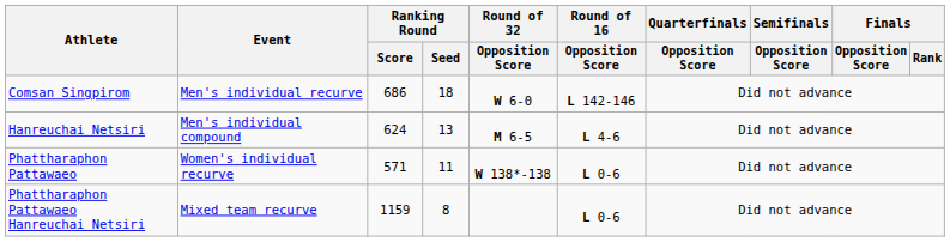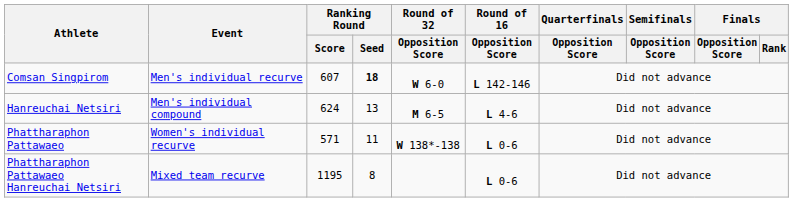 <table class="wikitable" style="text-align: center; font-size:90%">
 <tr>
 <th rowspan="2">Athlete</th>
 <th rowspan="2">Event</th>
 <th colspan="2">Ranking Round</th>
 <th>Round of 32</th>
 <th>Round of 16</th>
 <th>Quarterfinals</th>
 <th>Semifinals</th>
 <th colspan="2">Finals</th>
 </tr>
 <tr style="font-size:95%">
 <th>Score</th>
 <th>Seed</th>
 <th>Opposition<br>Score</th>
 <th>Opposition<br>Score</th>
 <th>Opposition<br>Score</th>
 <th>Opposition<br>Score</th>
 <th>Opposition<br>Score</th>
 <th>Rank</th>
 </tr>
 <tr>
 <td align=left><a href='#'>Comsan Singpirom</a></td>
 <td align=left><a href='#'>Men's individual recurve</a></td>
-<td>686</td>
-<td>18</td>
+<td>607</td>
+<td><strong>18</strong></td>
 <td><br><strong>W</strong> 6-0</td>
 <td><br><strong>L</strong> 142-146</td>
 <td colspan="4">Did not advance</td>
 </tr>
 <tr>
 <td align=left><a href='#'>Hanreuchai Netsiri</a></td>
 <td align=left><a href='#'>Men's individual compound</a></td>
 <td>624</td>
 <td>13</td>
 <td><br><strong>M</strong> 6-5</td>
 <td><br><strong>L</strong> 4-6</td>
 <td colspan="4">Did not advance</td>
 </tr>
 <tr>
 <td align=left><a href='#'>Phattharaphon Pattawaeo</a></td>
 <td align=left><a href='#'>Women's individual recurve</a></td>
 <td>571</td>
 <td>11</td>
 <td><br><strong>W</strong> 138*-138</td>
 <td><br><strong>L</strong> 0-6</td>
 <td colspan="4">Did not advance</td>
 </tr>
 <tr>
 <td align=left><a href='#'>Phattharaphon Pattawaeo</a><br><a href='#'>Hanreuchai Netsiri</a></td>
 <td align=left><a href='#'>Mixed team recurve</a></td>
-<td>1159</td>
+<td>1195</td>
 <td>8</td>
 <td></td>
 <td><br><strong>L</strong> 0-6</td>
 <td colspan="4">Did not advance</td>
 </tr>
 </table>
